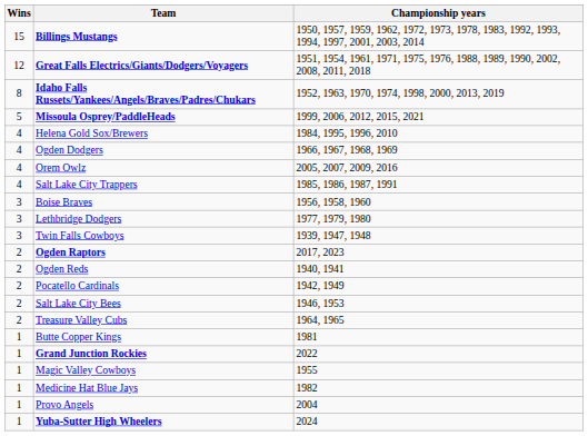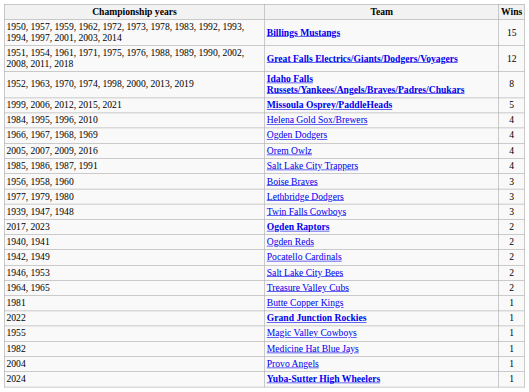 <table class="sortable wikitable" style="text-align:left;">
 <tr>
+<th>Championship years</th>
+<th>Team</th>
 <th>Wins</th>
-<th>Team</th>
-<th>Championship years</th>
 </tr>
 <tr>
+<td>1950, 1957, 1959, 1962, 1972, 1973, 1978, 1983, 1992, 1993, 1994, 1997, 2001, 2003, 2014</td>
+<td><strong><a href='#'>Billings Mustangs</a></strong></td>
 <td style="text-align:center;">15</td>
-<td><strong><a href='#'>Billings Mustangs</a></strong></td>
-<td>1950, 1957, 1959, 1962, 1972, 1973, 1978, 1983, 1992, 1993, 1994, 1997, 2001, 2003, 2014</td>
 </tr>
 <tr>
+<td>1951, 1954, 1961, 1971, 1975, 1976, 1988, 1989, 1990, 2002, 2008, 2011, 2018</td>
+<td><strong><a href='#'>Great Falls Electrics/Giants/Dodgers/Voyagers</a></strong></td>
 <td style="text-align:center;">12</td>
-<td><strong><a href='#'>Great Falls Electrics/Giants/Dodgers/Voyagers</a></strong></td>
-<td>1951, 1954, 1961, 1971, 1975, 1976, 1988, 1989, 1990, 2002, 2008, 2011, 2018</td>
 </tr>
 <tr>
+<td>1952, 1963, 1970, 1974, 1998, 2000, 2013, 2019</td>
+<td><strong><a href='#'>Idaho Falls Russets/Yankees/Angels/Braves/Padres/Chukars</a></strong></td>
 <td style="text-align:center;">8</td>
-<td><strong><a href='#'>Idaho Falls Russets/Yankees/Angels/Braves/Padres/Chukars</a></strong></td>
-<td>1952, 1963, 1970, 1974, 1998, 2000, 2013, 2019</td>
 </tr>
 <tr>
+<td>1999, 2006, 2012, 2015, 2021</td>
+<td><strong><a href='#'>Missoula Osprey/PaddleHeads</a></strong></td>
 <td style="text-align:center;">5</td>
-<td><strong><a href='#'>Missoula Osprey/PaddleHeads</a></strong></td>
-<td>1999, 2006, 2012, 2015, 2021</td>
 </tr>
 <tr>
+<td>1984, 1995, 1996, 2010</td>
+<td><a href='#'>Helena Gold Sox/Brewers</a></td>
 <td style="text-align:center;">4</td>
-<td><a href='#'>Helena Gold Sox/Brewers</a></td>
-<td>1984, 1995, 1996, 2010</td>
 </tr>
 <tr>
+<td>1966, 1967, 1968, 1969</td>
+<td><a href='#'>Ogden Dodgers</a></td>
 <td style="text-align:center;">4</td>
-<td><a href='#'>Ogden Dodgers</a></td>
-<td>1966, 1967, 1968, 1969</td>
 </tr>
 <tr>
+<td>2005, 2007, 2009, 2016</td>
+<td><a href='#'>Orem Owlz</a></td>
 <td style="text-align:center;">4</td>
-<td><a href='#'>Orem Owlz</a></td>
-<td>2005, 2007, 2009, 2016</td>
 </tr>
 <tr>
+<td>1985, 1986, 1987, 1991</td>
+<td><a href='#'>Salt Lake City Trappers</a></td>
 <td style="text-align:center;">4</td>
-<td><a href='#'>Salt Lake City Trappers</a></td>
-<td>1985, 1986, 1987, 1991</td>
 </tr>
 <tr>
+<td>1956, 1958, 1960</td>
+<td><a href='#'>Boise Braves</a></td>
 <td style="text-align:center;">3</td>
-<td><a href='#'>Boise Braves</a></td>
-<td>1956, 1958, 1960</td>
 </tr>
 <tr>
+<td>1977, 1979, 1980</td>
+<td><a href='#'>Lethbridge Dodgers</a></td>
 <td style="text-align:center;">3</td>
-<td><a href='#'>Lethbridge Dodgers</a></td>
-<td>1977, 1979, 1980</td>
 </tr>
 <tr>
+<td>1939, 1947, 1948</td>
+<td><a href='#'>Twin Falls Cowboys</a></td>
 <td style="text-align:center;">3</td>
-<td><a href='#'>Twin Falls Cowboys</a></td>
-<td>1939, 1947, 1948</td>
 </tr>
 <tr>
+<td>2017, 2023</td>
+<td><strong><a href='#'>Ogden Raptors</a></strong></td>
 <td style="text-align:center;">2</td>
-<td><strong><a href='#'>Ogden Raptors</a></strong></td>
-<td>2017, 2023</td>
 </tr>
 <tr>
+<td>1940, 1941</td>
+<td><a href='#'>Ogden Reds</a></td>
 <td style="text-align:center;">2</td>
-<td><a href='#'>Ogden Reds</a></td>
-<td>1940, 1941</td>
 </tr>
 <tr>
+<td>1942, 1949</td>
+<td><a href='#'>Pocatello Cardinals</a></td>
 <td style="text-align:center;">2</td>
-<td><a href='#'>Pocatello Cardinals</a></td>
-<td>1942, 1949</td>
 </tr>
 <tr>
+<td>1946, 1953</td>
+<td><a href='#'>Salt Lake City Bees</a></td>
 <td style="text-align:center;">2</td>
-<td><a href='#'>Salt Lake City Bees</a></td>
-<td>1946, 1953</td>
 </tr>
 <tr>
+<td>1964, 1965</td>
+<td><a href='#'>Treasure Valley Cubs</a></td>
 <td style="text-align:center;">2</td>
-<td><a href='#'>Treasure Valley Cubs</a></td>
-<td>1964, 1965</td>
 </tr>
 <tr>
+<td>1981</td>
+<td><a href='#'>Butte Copper Kings</a></td>
 <td style="text-align:center;">1</td>
-<td><a href='#'>Butte Copper Kings</a></td>
-<td>1981</td>
 </tr>
 <tr>
+<td>2022</td>
+<td><strong><a href='#'>Grand Junction Rockies</a></strong></td>
 <td style="text-align:center;">1</td>
-<td><strong><a href='#'>Grand Junction Rockies</a></strong></td>
-<td>2022</td>
 </tr>
 <tr>
+<td>1955</td>
+<td><a href='#'>Magic Valley Cowboys</a></td>
 <td style="text-align:center;">1</td>
-<td><a href='#'>Magic Valley Cowboys</a></td>
-<td>1955</td>
 </tr>
 <tr>
+<td>1982</td>
+<td><a href='#'>Medicine Hat Blue Jays</a></td>
 <td style="text-align:center;">1</td>
-<td><a href='#'>Medicine Hat Blue Jays</a></td>
-<td>1982</td>
 </tr>
 <tr>
+<td>2004</td>
+<td><a href='#'>Provo Angels</a></td>
 <td style="text-align:center;">1</td>
-<td><a href='#'>Provo Angels</a></td>
-<td>2004</td>
 </tr>
 <tr>
+<td>2024</td>
+<td><strong><a href='#'>Yuba-Sutter High Wheelers</a></strong></td>
 <td style="text-align:center;">1</td>
-<td><strong><a href='#'>Yuba-Sutter High Wheelers</a></strong></td>
-<td>2024</td>
 </tr>
 </table>
